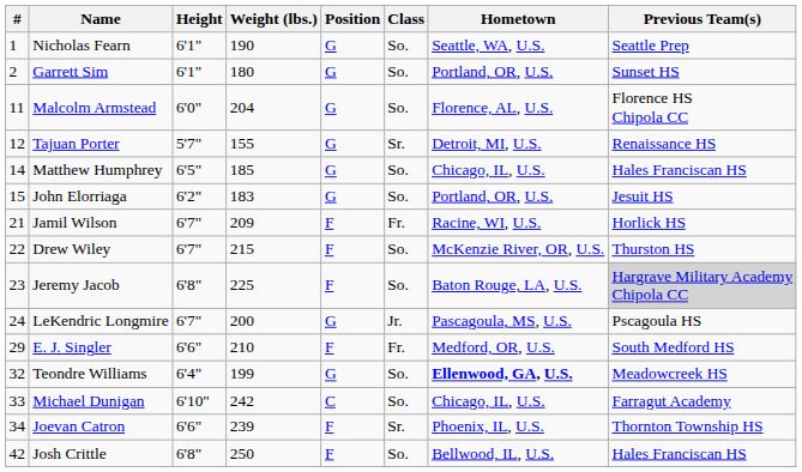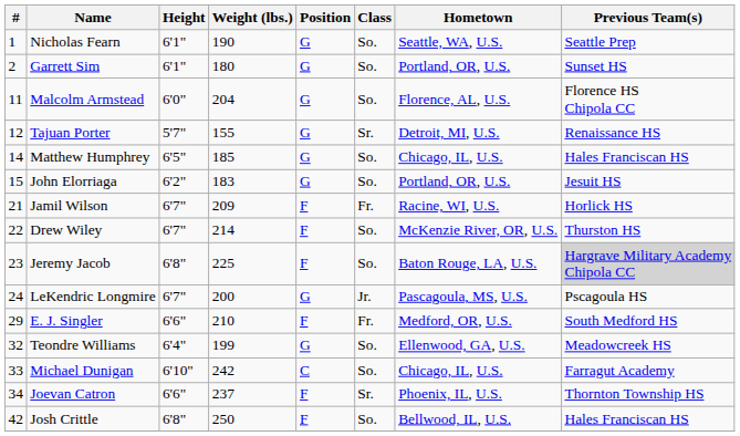 <table class="wikitable" style="font-size: 90%">
 <tr>
 <th>#</th>
 <th>Name</th>
 <th>Height</th>
 <th>Weight (lbs.)</th>
 <th>Position</th>
 <th>Class</th>
 <th>Hometown</th>
 <th>Previous Team(s)</th>
 </tr>
 <tr>
 <td>1</td>
 <td>Nicholas Fearn</td>
 <td>6'1"</td>
 <td>190</td>
 <td><a href='#'>G</a></td>
 <td>So.</td>
 <td><a href='#'>Seattle, WA</a>, <a href='#'>U.S.</a></td>
 <td><a href='#'>Seattle Prep</a></td>
 </tr>
 <tr>
 <td>2</td>
 <td><a href='#'>Garrett Sim</a></td>
 <td>6'1"</td>
 <td>180</td>
 <td><a href='#'>G</a></td>
 <td>So.</td>
 <td><a href='#'>Portland, OR</a>, <a href='#'>U.S.</a></td>
 <td><a href='#'>Sunset HS</a></td>
 </tr>
 <tr>
 <td>11</td>
 <td><a href='#'>Malcolm Armstead</a></td>
 <td>6'0"</td>
 <td>204</td>
 <td><a href='#'>G</a></td>
 <td>So.</td>
 <td><a href='#'>Florence, AL</a>, <a href='#'>U.S.</a></td>
 <td>Florence HS<br><a href='#'>Chipola CC</a></td>
 </tr>
 <tr>
 <td>12</td>
 <td><a href='#'>Tajuan Porter</a></td>
 <td>5'7"</td>
 <td>155</td>
 <td><a href='#'>G</a></td>
 <td>Sr.</td>
 <td><a href='#'>Detroit, MI</a>, <a href='#'>U.S.</a></td>
 <td><a href='#'>Renaissance HS</a></td>
 </tr>
 <tr>
 <td>14</td>
 <td>Matthew Humphrey</td>
 <td>6'5"</td>
 <td>185</td>
 <td><a href='#'>G</a></td>
 <td>So.</td>
 <td><a href='#'>Chicago, IL</a>, <a href='#'>U.S.</a></td>
 <td><a href='#'>Hales Franciscan HS</a></td>
 </tr>
 <tr>
 <td>15</td>
 <td>John Elorriaga</td>
 <td>6'2"</td>
 <td>183</td>
 <td><a href='#'>G</a></td>
 <td>So.</td>
 <td><a href='#'>Portland, OR</a>, <a href='#'>U.S.</a></td>
 <td><a href='#'>Jesuit HS</a></td>
 </tr>
 <tr>
 <td>21</td>
 <td>Jamil Wilson</td>
 <td>6'7"</td>
 <td>209</td>
 <td><a href='#'>F</a></td>
 <td>Fr.</td>
 <td><a href='#'>Racine, WI</a>, <a href='#'>U.S.</a></td>
 <td><a href='#'>Horlick HS</a></td>
 </tr>
 <tr>
 <td>22</td>
 <td>Drew Wiley</td>
 <td>6'7"</td>
-<td>215</td>
+<td>214</td>
 <td><a href='#'>F</a></td>
 <td>So.</td>
 <td><a href='#'>McKenzie River, OR</a>, <a href='#'>U.S.</a></td>
 <td><a href='#'>Thurston HS</a></td>
 </tr>
 <tr>
 <td>23</td>
 <td>Jeremy Jacob</td>
 <td>6'8"</td>
 <td>225</td>
 <td><a href='#'>F</a></td>
 <td>So.</td>
 <td><a href='#'>Baton Rouge, LA</a>, <a href='#'>U.S.</a></td>
 <td style="background: lightgrey;"><a href='#'>Hargrave Military Academy</a><br><a href='#'>Chipola CC</a></td>
 </tr>
 <tr>
 <td>24</td>
 <td>LeKendric Longmire</td>
 <td>6'7"</td>
 <td>200</td>
 <td><a href='#'>G</a></td>
 <td>Jr.</td>
 <td><a href='#'>Pascagoula, MS</a>, <a href='#'>U.S.</a></td>
 <td>Pscagoula HS</td>
 </tr>
 <tr>
 <td>29</td>
 <td><a href='#'>E. J. Singler</a></td>
 <td>6'6"</td>
 <td>210</td>
 <td><a href='#'>F</a></td>
 <td>Fr.</td>
 <td><a href='#'>Medford, OR</a>, <a href='#'>U.S.</a></td>
 <td><a href='#'>South Medford HS</a></td>
 </tr>
 <tr>
 <td>32</td>
 <td>Teondre Williams</td>
 <td>6'4"</td>
 <td>199</td>
 <td><a href='#'>G</a></td>
 <td>So.</td>
-<td><strong><a href='#'>Ellenwood, GA</a>, <a href='#'>U.S.</a></strong></td>
+<td><a href='#'>Ellenwood, GA</a>, <a href='#'>U.S.</a></td>
 <td><a href='#'>Meadowcreek HS</a></td>
 </tr>
 <tr>
 <td>33</td>
 <td><a href='#'>Michael Dunigan</a></td>
 <td>6'10"</td>
 <td>242</td>
 <td><a href='#'>C</a></td>
 <td>So.</td>
 <td><a href='#'>Chicago, IL</a>, <a href='#'>U.S.</a></td>
 <td><a href='#'>Farragut Academy</a></td>
 </tr>
 <tr>
 <td>34</td>
 <td><a href='#'>Joevan Catron</a></td>
 <td>6'6"</td>
-<td>239</td>
+<td>237</td>
 <td><a href='#'>F</a></td>
 <td>Sr.</td>
 <td><a href='#'>Phoenix, IL</a>, <a href='#'>U.S.</a></td>
 <td><a href='#'>Thornton Township HS</a></td>
 </tr>
 <tr>
 <td>42</td>
 <td>Josh Crittle</td>
 <td>6'8"</td>
 <td>250</td>
 <td><a href='#'>F</a></td>
 <td>So.</td>
 <td><a href='#'>Bellwood, IL</a>, <a href='#'>U.S.</a></td>
 <td><a href='#'>Hales Franciscan HS</a></td>
 </tr>
 <tr>
 </tr>
 </table>
